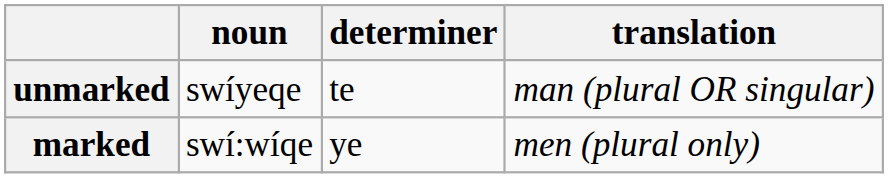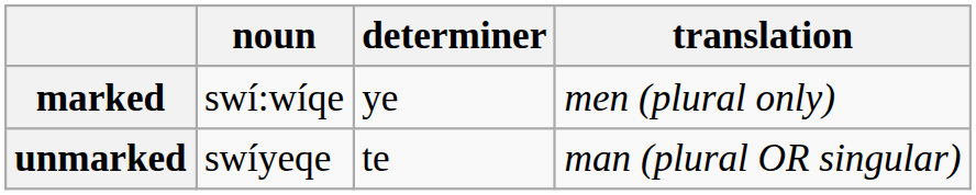 <table class="wikitable">
 <tr>
 <th></th>
 <th>noun</th>
 <th>determiner</th>
 <th>translation</th>
 </tr>
 <tr>
+<th>marked</th>
+<td>swí:wíqe</td>
+<td>ye</td>
+<td><em>men (plural only)</em></td>
+</tr>
+<tr>
 <th>unmarked</th>
 <td>swíyeqe</td>
 <td>te</td>
 <td><em>man (plural OR singular)</em></td>
 </tr>
-<tr>
-<th>marked</th>
-<td>swí:wíqe</td>
-<td>ye</td>
-<td><em>men (plural only)</em></td>
-</tr>
 </table>
